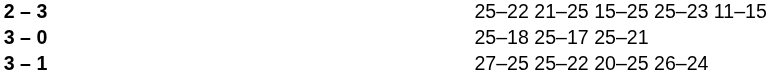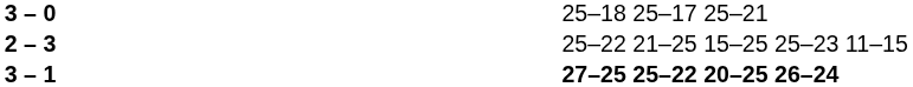 <table width=100% cellspacing=1>
 <tr>
 <th width=20%></th>
 <th width=12%></th>
 <th width=20%></th>
 <th width=33%></th>
+<td></td>
+</tr>
+<tr style=font-size:90%>
+<td align=right><strong></strong></td>
+<td align=center><strong>3 – 0</strong></td>
+<td></td>
+<td>25–18 25–17 25–21</td>
 <td></td>
 </tr>
 <tr style=font-size:90%>
 <td align=right></td>
 <td align=center><strong>2 – 3</strong></td>
 <td><strong></strong></td>
 <td>25–22 21–25 15–25 25–23 11–15</td>
 <td></td>
 </tr>
 <tr style=font-size:90%>
 <td align=right><strong></strong></td>
-<td align=center><strong>3 – 0</strong></td>
-<td></td>
-<td>25–18 25–17 25–21</td>
-<td></td>
-</tr>
-<tr style=font-size:90%>
-<td align=right><strong></strong></td>
 <td align=center><strong>3 – 1</strong></td>
 <td></td>
-<td>27–25 25–22 20–25 26–24</td>
+<td><strong>27–25 25–22 20–25 26–24</strong></td>
 </tr>
 </table>
